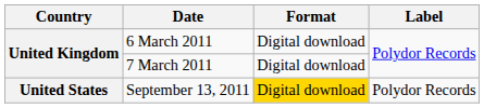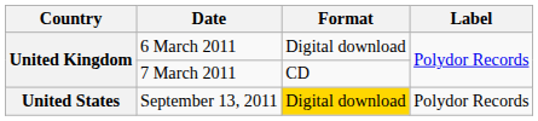 <table class="wikitable plainrowheaders">
 <tr>
 <th scope="col">Country</th>
 <th scope="col">Date</th>
 <th scope="col">Format</th>
 <th scope="col">Label</th>
 </tr>
 <tr>
 <th scope="row" rowspan="2">United Kingdom</th>
 <td>6 March 2011</td>
 <td>Digital download</td>
 <td rowspan="2"><a href='#'>Polydor Records</a></td>
 </tr>
 <tr>
 <td>7 March 2011</td>
-<td>Digital download</td>
+<td>CD</td>
 </tr>
 <tr>
 <th scope="row" rowspan="2">United States</th>
 <td>September 13, 2011</td>
 <td style="background: gold;">Digital download</td>
 <td>Polydor Records</td>
 </tr>
 </table>
